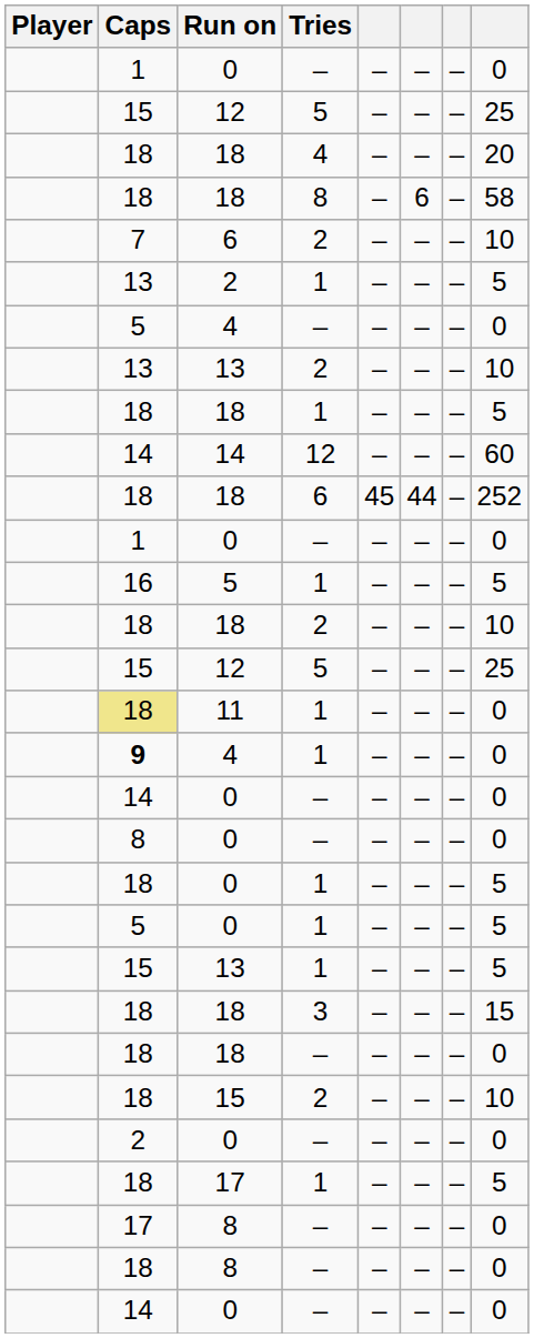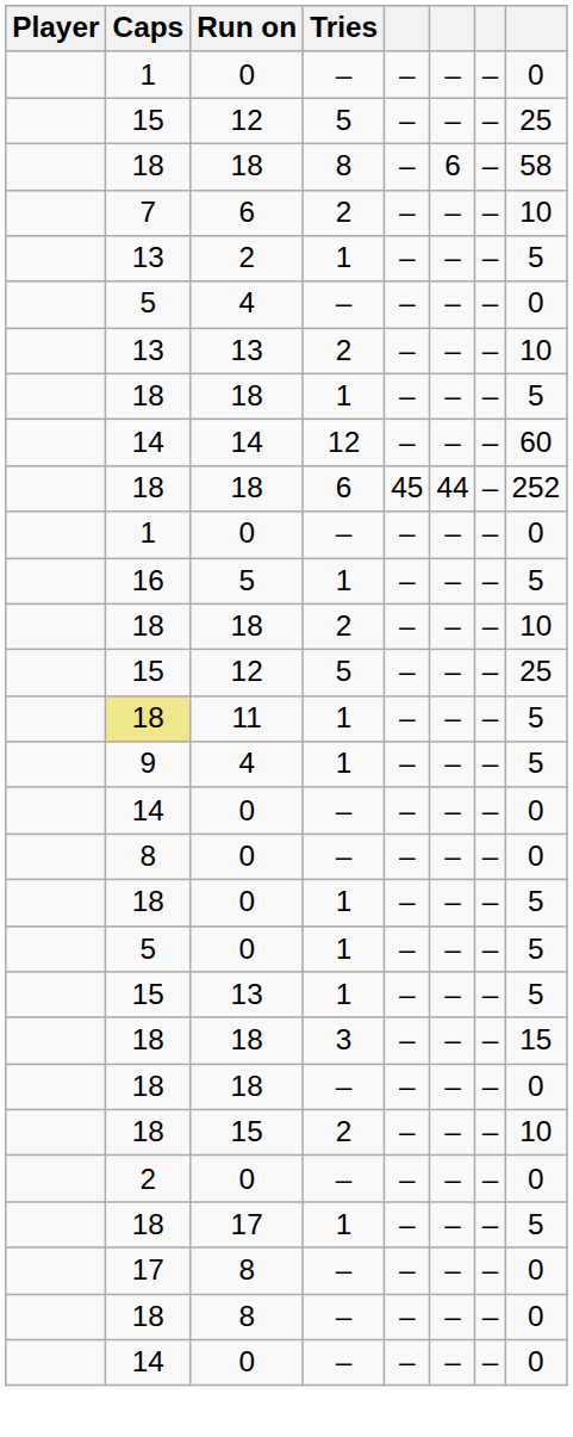 <table class="wikitable sortable" style="text-align:center">
 <tr>
 <th style="text-align:left">Player</th>
 <th data-sort-type="number">Caps</th>
 <th data-sort-type="number">Run on</th>
 <th data-sort-type="number">Tries</th>
 <th data-sort-type="number"></th>
 <th data-sort-type="number"></th>
 <th data-sort-type="number"></th>
 <th data-sort-type="number"></th>
 </tr>
 <tr>
 <td style="text-align:left"></td>
 <td>1</td>
 <td>0</td>
 <td>–</td>
 <td>–</td>
 <td>–</td>
 <td>–</td>
 <td>0</td>
 </tr>
 <tr>
 <td style="text-align:left"></td>
 <td>15</td>
 <td>12</td>
 <td>5</td>
 <td>–</td>
 <td>–</td>
 <td>–</td>
 <td>25</td>
-</tr>
-<tr>
-<td style="text-align:left"></td>
-<td>18</td>
-<td>18</td>
-<td>4</td>
-<td>–</td>
-<td>–</td>
-<td>–</td>
-<td>20</td>
 </tr>
 <tr>
 <td style="text-align:left"></td>
 <td>18</td>
 <td>18</td>
 <td>8</td>
 <td>–</td>
 <td>6</td>
 <td>–</td>
 <td>58</td>
 </tr>
 <tr>
 <td style="text-align:left"></td>
 <td>7</td>
 <td>6</td>
 <td>2</td>
 <td>–</td>
 <td>–</td>
 <td>–</td>
 <td>10</td>
 </tr>
 <tr>
 <td style="text-align:left"></td>
 <td>13</td>
 <td>2</td>
 <td>1</td>
 <td>–</td>
 <td>–</td>
 <td>–</td>
 <td>5</td>
 </tr>
 <tr>
 <td style="text-align:left"></td>
 <td>5</td>
 <td>4</td>
 <td>–</td>
 <td>–</td>
 <td>–</td>
 <td>–</td>
 <td>0</td>
 </tr>
 <tr>
 <td style="text-align:left"></td>
 <td>13</td>
 <td>13</td>
 <td>2</td>
 <td>–</td>
 <td>–</td>
 <td>–</td>
 <td>10</td>
 </tr>
 <tr>
 <td style="text-align:left"></td>
 <td>18</td>
 <td>18</td>
 <td>1</td>
 <td>–</td>
 <td>–</td>
 <td>–</td>
 <td>5</td>
 </tr>
 <tr>
 <td style="text-align:left"></td>
 <td>14</td>
 <td>14</td>
 <td>12</td>
 <td>–</td>
 <td>–</td>
 <td>–</td>
 <td>60</td>
 </tr>
 <tr>
 <td style="text-align:left"></td>
 <td>18</td>
 <td>18</td>
 <td>6</td>
 <td>45</td>
 <td>44</td>
 <td>–</td>
 <td>252</td>
 </tr>
 <tr>
 <td style="text-align:left"></td>
 <td>1</td>
 <td>0</td>
 <td>–</td>
 <td>–</td>
 <td>–</td>
 <td>–</td>
 <td>0</td>
 </tr>
 <tr>
 <td style="text-align:left"></td>
 <td>16</td>
 <td>5</td>
 <td>1</td>
 <td>–</td>
 <td>–</td>
 <td>–</td>
 <td>5</td>
 </tr>
 <tr>
 <td style="text-align:left"></td>
 <td>18</td>
 <td>18</td>
 <td>2</td>
 <td>–</td>
 <td>–</td>
 <td>–</td>
 <td>10</td>
 </tr>
 <tr>
 <td style="text-align:left"></td>
 <td>15</td>
 <td>12</td>
 <td>5</td>
 <td>–</td>
 <td>–</td>
 <td>–</td>
 <td>25</td>
 </tr>
 <tr>
 <td style="text-align:left"></td>
 <td style="background: khaki;">18</td>
 <td>11</td>
 <td>1</td>
 <td>–</td>
 <td>–</td>
 <td>–</td>
-<td>0</td>
+<td>5</td>
 </tr>
 <tr>
 <td style="text-align:left"></td>
-<td><strong>9</strong></td>
+<td>9</td>
 <td>4</td>
 <td>1</td>
 <td>–</td>
 <td>–</td>
 <td>–</td>
-<td>0</td>
+<td>5</td>
 </tr>
 <tr>
 <td style="text-align:left"></td>
 <td>14</td>
 <td>0</td>
 <td>–</td>
 <td>–</td>
 <td>–</td>
 <td>–</td>
 <td>0</td>
 </tr>
 <tr>
 <td style="text-align:left"></td>
 <td>8</td>
 <td>0</td>
 <td>–</td>
 <td>–</td>
 <td>–</td>
 <td>–</td>
 <td>0</td>
 </tr>
 <tr>
 <td style="text-align:left"></td>
 <td>18</td>
 <td>0</td>
 <td>1</td>
 <td>–</td>
 <td>–</td>
 <td>–</td>
 <td>5</td>
 </tr>
 <tr>
 <td style="text-align:left"></td>
 <td>5</td>
 <td>0</td>
 <td>1</td>
 <td>–</td>
 <td>–</td>
 <td>–</td>
 <td>5</td>
 </tr>
 <tr>
 <td style="text-align:left"></td>
 <td>15</td>
 <td>13</td>
 <td>1</td>
 <td>–</td>
 <td>–</td>
 <td>–</td>
 <td>5</td>
 </tr>
 <tr>
 <td style="text-align:left"></td>
 <td>18</td>
 <td>18</td>
 <td>3</td>
 <td>–</td>
 <td>–</td>
 <td>–</td>
 <td>15</td>
 </tr>
 <tr>
 <td style="text-align:left"></td>
 <td>18</td>
 <td>18</td>
 <td>–</td>
 <td>–</td>
 <td>–</td>
 <td>–</td>
 <td>0</td>
 </tr>
 <tr>
 <td style="text-align:left"></td>
 <td>18</td>
 <td>15</td>
 <td>2</td>
 <td>–</td>
 <td>–</td>
 <td>–</td>
 <td>10</td>
 </tr>
 <tr>
 <td style="text-align:left"></td>
 <td>2</td>
 <td>0</td>
 <td>–</td>
 <td>–</td>
 <td>–</td>
 <td>–</td>
 <td>0</td>
 </tr>
 <tr>
 <td style="text-align:left"></td>
 <td>18</td>
 <td>17</td>
 <td>1</td>
 <td>–</td>
 <td>–</td>
 <td>–</td>
 <td>5</td>
 </tr>
 <tr>
 <td style="text-align:left"></td>
 <td>17</td>
 <td>8</td>
 <td>–</td>
 <td>–</td>
 <td>–</td>
 <td>–</td>
 <td>0</td>
 </tr>
 <tr>
 <td style="text-align:left"></td>
 <td>18</td>
 <td>8</td>
 <td>–</td>
 <td>–</td>
 <td>–</td>
 <td>–</td>
 <td>0</td>
 </tr>
 <tr>
 <td style="text-align:left"></td>
 <td>14</td>
 <td>0</td>
 <td>–</td>
 <td>–</td>
 <td>–</td>
 <td>–</td>
 <td>0</td>
 </tr>
 </table>
